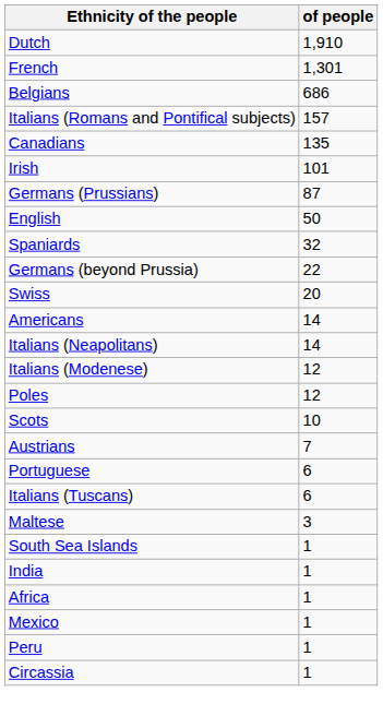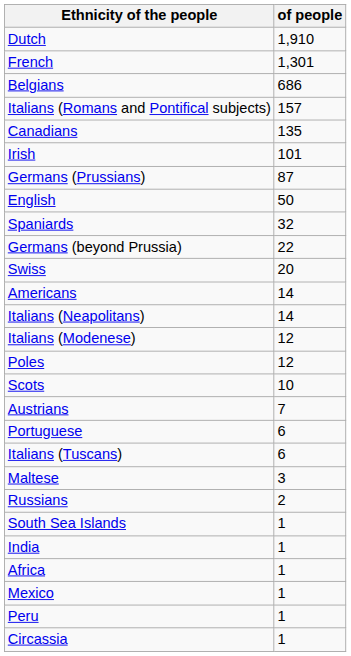 <table class="wikitable sortable">
 <tr>
 <th>Ethnicity of the people</th>
 <th> of people</th>
 </tr>
 <tr>
 <td><a href='#'>Dutch</a></td>
 <td>1,910</td>
 </tr>
 <tr>
 <td><a href='#'>French</a></td>
 <td>1,301</td>
 </tr>
 <tr>
 <td><a href='#'>Belgians</a></td>
 <td>686</td>
 </tr>
 <tr>
 <td><a href='#'>Italians</a> (<a href='#'>Romans</a> and <a href='#'>Pontifical</a> subjects)</td>
 <td>157</td>
 </tr>
 <tr>
 <td><a href='#'>Canadians</a></td>
 <td>135</td>
 </tr>
 <tr>
 <td><a href='#'>Irish</a></td>
 <td>101</td>
 </tr>
 <tr>
 <td><a href='#'>Germans</a> (<a href='#'>Prussians</a>)</td>
 <td>87</td>
 </tr>
 <tr>
 <td><a href='#'>English</a></td>
 <td>50</td>
 </tr>
 <tr>
 <td><a href='#'>Spaniards</a></td>
 <td>32</td>
 </tr>
 <tr>
 <td><a href='#'>Germans</a> (beyond Prussia)</td>
 <td>22</td>
 </tr>
 <tr>
 <td><a href='#'>Swiss</a></td>
 <td>20</td>
 </tr>
 <tr>
 <td><a href='#'>Americans</a></td>
 <td>14</td>
 </tr>
 <tr>
 <td><a href='#'>Italians</a> (<a href='#'>Neapolitans</a>)</td>
 <td>14</td>
 </tr>
 <tr>
 <td><a href='#'>Italians</a> (<a href='#'>Modenese</a>)</td>
 <td>12</td>
 </tr>
 <tr>
 <td><a href='#'>Poles</a></td>
 <td>12</td>
 </tr>
 <tr>
 <td><a href='#'>Scots</a></td>
 <td>10</td>
 </tr>
 <tr>
 <td><a href='#'>Austrians</a></td>
 <td>7</td>
 </tr>
 <tr>
 <td><a href='#'>Portuguese</a></td>
 <td>6</td>
 </tr>
 <tr>
 <td><a href='#'>Italians</a> (<a href='#'>Tuscans</a>)</td>
 <td>6</td>
 </tr>
 <tr>
 <td><a href='#'>Maltese</a></td>
 <td>3</td>
 </tr>
 <tr>
+<td><a href='#'>Russians</a></td>
+<td>2</td>
+</tr>
+<tr>
 <td><a href='#'>South Sea Islands</a></td>
 <td>1</td>
 </tr>
 <tr>
 <td><a href='#'>India</a></td>
 <td>1</td>
 </tr>
 <tr>
 <td><a href='#'>Africa</a></td>
 <td>1</td>
 </tr>
 <tr>
 <td><a href='#'>Mexico</a></td>
 <td>1</td>
 </tr>
 <tr>
 <td><a href='#'>Peru</a></td>
 <td>1</td>
 </tr>
 <tr>
 <td><a href='#'>Circassia</a></td>
 <td>1</td>
 </tr>
 </table>
